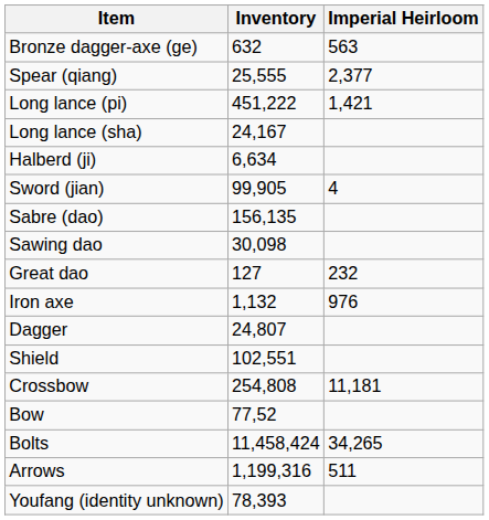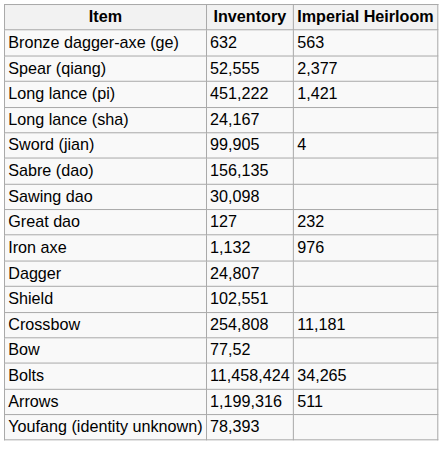 <table class="sortable wikitable">
 <tr style="background:#CCCC;">
 </tr>
 <tr>
 <th>Item</th>
 <th>Inventory</th>
 <th>Imperial Heirloom</th>
 </tr>
 <tr>
 <td>Bronze dagger-axe (ge)</td>
 <td>632</td>
 <td>563</td>
 </tr>
 <tr>
 <td>Spear (qiang)</td>
-<td>25,555</td>
+<td>52,555</td>
 <td>2,377</td>
 </tr>
 <tr>
 <td>Long lance (pi)</td>
 <td>451,222</td>
 <td>1,421</td>
 </tr>
 <tr>
 <td>Long lance (sha)</td>
 <td>24,167</td>
-<td></td>
-</tr>
-<tr>
-<td>Halberd (ji)</td>
-<td>6,634</td>
 <td></td>
 </tr>
 <tr>
 <td>Sword (jian)</td>
 <td>99,905</td>
 <td>4</td>
 </tr>
 <tr>
 <td>Sabre (dao)</td>
 <td>156,135</td>
 <td></td>
 </tr>
 <tr>
 <td>Sawing dao</td>
 <td>30,098</td>
 <td></td>
 </tr>
 <tr>
 <td>Great dao</td>
 <td>127</td>
 <td>232</td>
 </tr>
 <tr>
 <td>Iron axe</td>
 <td>1,132</td>
 <td>976</td>
 </tr>
 <tr>
 <td>Dagger</td>
 <td>24,807</td>
 <td></td>
 </tr>
 <tr>
 <td>Shield</td>
 <td>102,551</td>
 <td></td>
 </tr>
 <tr>
 <td>Crossbow</td>
 <td>254,808</td>
 <td>11,181</td>
 </tr>
 <tr>
 <td>Bow</td>
 <td>77,52</td>
 <td></td>
 </tr>
 <tr>
 <td>Bolts</td>
 <td>11,458,424</td>
 <td>34,265</td>
 </tr>
 <tr>
 <td>Arrows</td>
 <td>1,199,316</td>
 <td>511</td>
 </tr>
 <tr>
 <td>Youfang (identity unknown)</td>
 <td>78,393</td>
 <td></td>
 </tr>
 </table>
